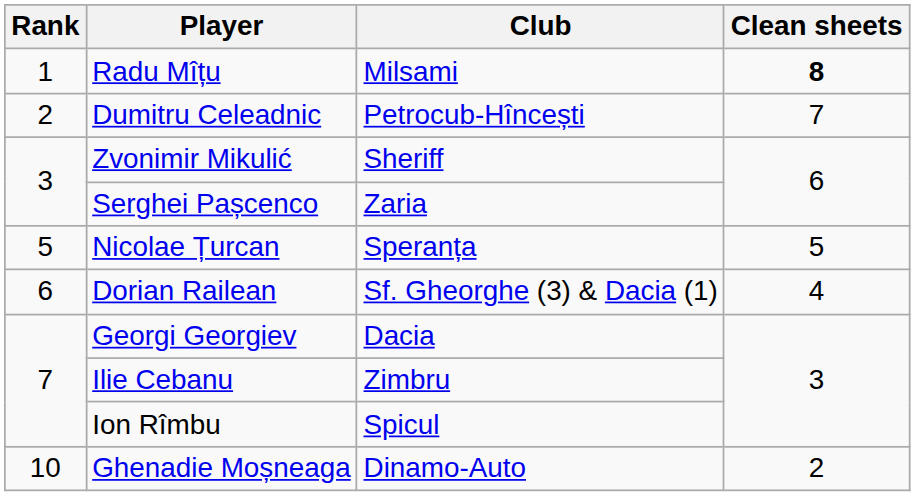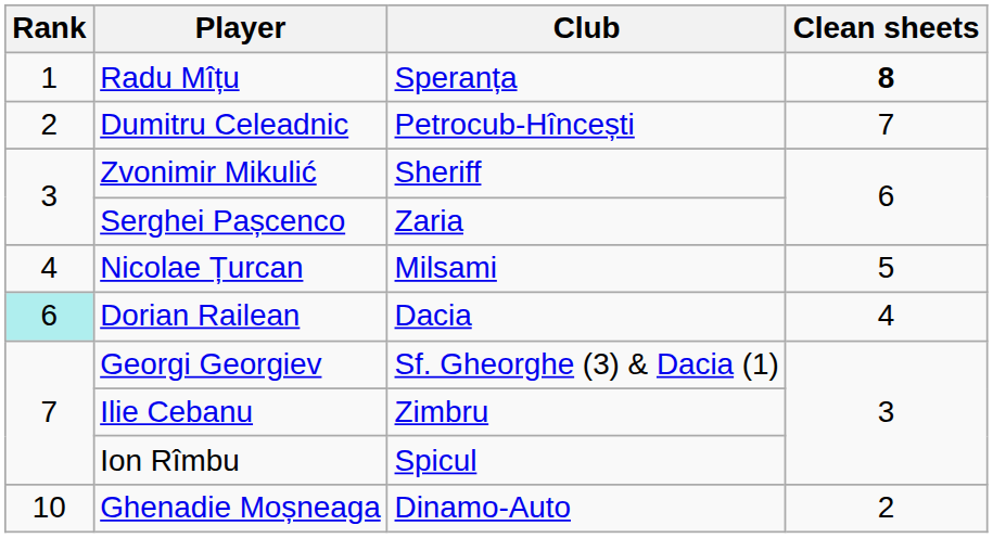 <table class="wikitable" style="text-align:center">
 <tr>
 <th>Rank</th>
 <th>Player</th>
 <th>Club</th>
 <th>Clean sheets</th>
 </tr>
 <tr>
 <td rowspan="1">1</td>
 <td align="left"> <a href='#'>Radu Mîțu</a></td>
-<td align="left"><a href='#'>Milsami</a></td>
+<td align="left"><a href='#'>Speranța</a></td>
 <td><strong>8</strong></td>
 </tr>
 <tr>
 <td rowspan="1">2</td>
 <td align="left"> <a href='#'>Dumitru Celeadnic</a></td>
 <td align="left"><a href='#'>Petrocub-Hîncești</a></td>
 <td>7</td>
 </tr>
 <tr>
 <td rowspan="2">3</td>
 <td align="left"> <a href='#'>Zvonimir Mikulić</a></td>
 <td align="left"><a href='#'>Sheriff</a></td>
 <td rowspan="2">6</td>
 </tr>
 <tr>
 <td align="left"> <a href='#'>Serghei Pașcenco</a></td>
 <td align="left"><a href='#'>Zaria</a></td>
 </tr>
 <tr>
-<td rowspan="1">5</td>
+<td rowspan="1">4</td>
 <td align="left"> <a href='#'>Nicolae Țurcan</a></td>
-<td align="left"><a href='#'>Speranța</a></td>
+<td align="left"><a href='#'>Milsami</a></td>
 <td>5</td>
 </tr>
 <tr>
-<td rowspan="1">6</td>
+<td rowspan="1" style="background: paleturquoise;">6</td>
 <td align="left"> <a href='#'>Dorian Railean</a></td>
-<td align="left"><a href='#'>Sf. Gheorghe</a> (3) & <a href='#'>Dacia</a> (1)</td>
+<td align="left"><a href='#'>Dacia</a></td>
 <td>4</td>
 </tr>
 <tr>
 <td rowspan="3">7</td>
 <td align="left"> <a href='#'>Georgi Georgiev</a></td>
-<td align="left"><a href='#'>Dacia</a></td>
+<td align="left"><a href='#'>Sf. Gheorghe</a> (3) & <a href='#'>Dacia</a> (1)</td>
 <td rowspan="3">3</td>
 </tr>
 <tr>
 <td align="left"> <a href='#'>Ilie Cebanu</a></td>
 <td align="left"><a href='#'>Zimbru</a></td>
 </tr>
 <tr>
 <td align="left"> Ion Rîmbu</td>
 <td align="left"><a href='#'>Spicul</a></td>
 </tr>
 <tr>
 <td rowspan="1">10</td>
 <td align="left"> <a href='#'>Ghenadie Moșneaga</a></td>
 <td align="left"><a href='#'>Dinamo-Auto</a></td>
 <td>2</td>
 </tr>
 </table>
